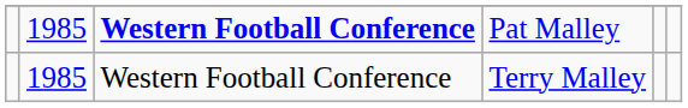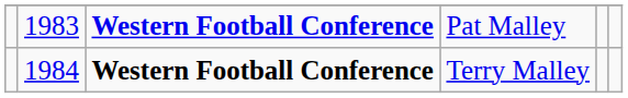 <table class="wikitable" style="text-align: ;">
 <tr>
 </tr>
 <tr>
 <td></td>
-<td><a href='#'>1985</a></td>
+<td><a href='#'>1983</a></td>
 <td><strong><a href='#'>Western Football Conference</a></strong></td>
 <td><a href='#'>Pat Malley</a></td>
 <td></td>
 <td></td>
 </tr>
 <tr>
 <td></td>
-<td><a href='#'>1985</a></td>
-<td>Western Football Conference</td>
+<td><a href='#'>1984</a></td>
+<td><strong>Western Football Conference</strong></td>
 <td><a href='#'>Terry Malley</a></td>
 <td></td>
 <td></td>
 </tr>
 </table>
